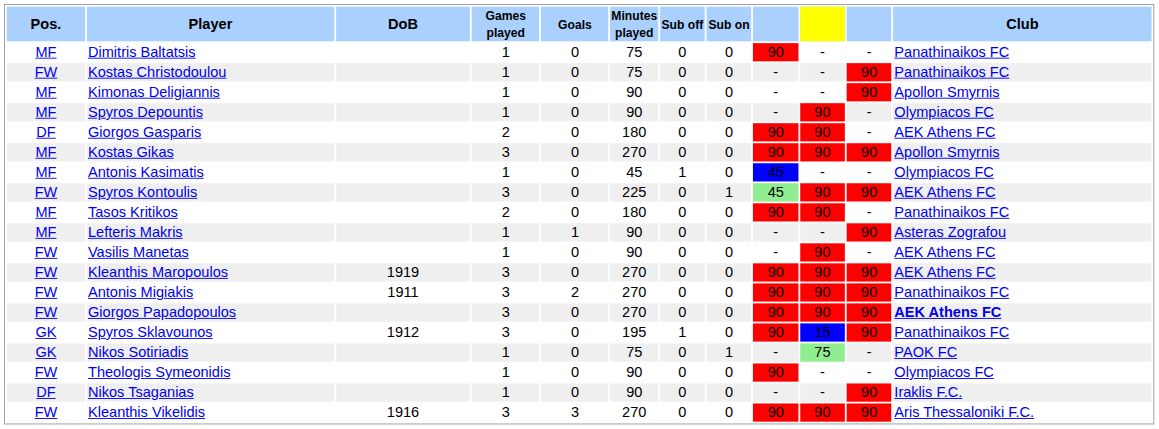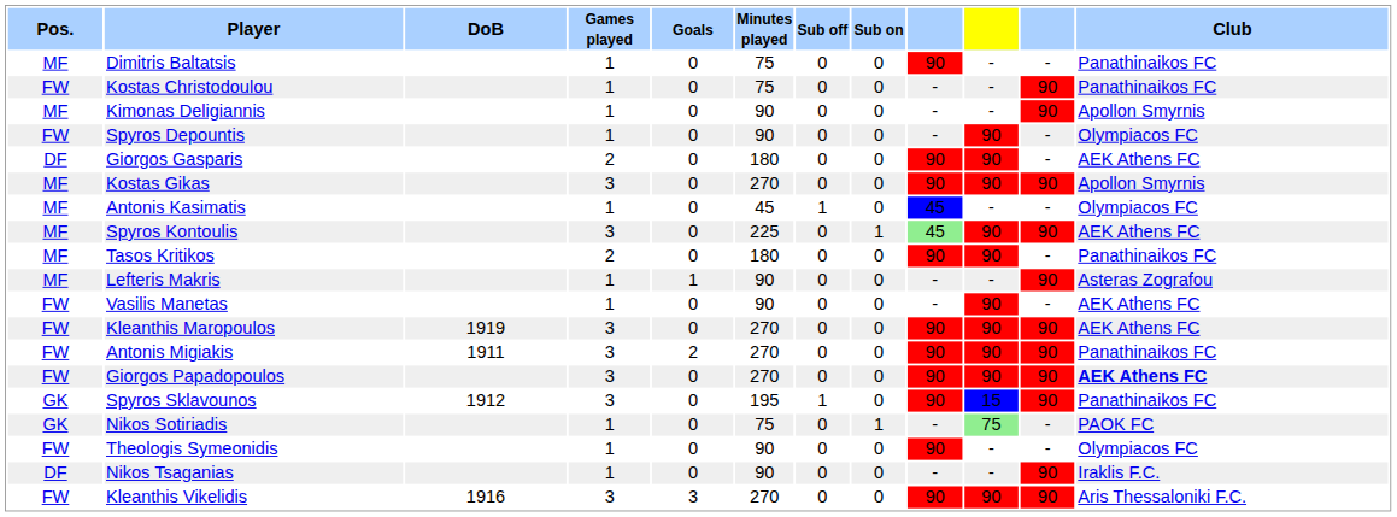 <table border="0" width="100%" style="border: 1px solid #999; background-color:white; text-align:center">
 <tr align="center" bgcolor="#AAD0FF">
 <th width=7%>Pos.</th>
 <th width=22%>Player</th>
 <th width=12%>DoB</th>
 <th width=6%><small>Games<br>played</small></th>
 <th width=6%><small>Goals</small></th>
 <th width=4%><small>Minutes<br>played</small></th>
 <th width=4%><small>Sub off</small></th>
 <th width=4%><small>Sub on</small></th>
 <th width=4%></th>
 <th width=4% bgcolor=yellow></th>
 <th width=4%></th>
 <th width=25%>Club</th>
 </tr>
 <tr>
 <td><a href='#'>MF</a></td>
 <td align="left"><a href='#'>Dimitris Baltatsis</a></td>
 <td></td>
 <td>1</td>
 <td>0</td>
 <td>75</td>
 <td>0</td>
 <td>0</td>
 <td bgcolor=red>90</td>
 <td>-</td>
 <td>-</td>
 <td align="left"> <a href='#'>Panathinaikos FC</a></td>
 </tr>
 <tr bgcolor="#EFEFEF">
 <td><a href='#'>FW</a></td>
 <td align="left"><a href='#'>Kostas Christodoulou</a></td>
 <td></td>
 <td>1</td>
 <td>0</td>
 <td>75</td>
 <td>0</td>
 <td>0</td>
 <td>-</td>
 <td>-</td>
 <td bgcolor=red>90</td>
 <td align="left"> <a href='#'>Panathinaikos FC</a></td>
 </tr>
 <tr>
 <td><a href='#'>MF</a></td>
 <td align="left"><a href='#'>Kimonas Deligiannis</a></td>
 <td></td>
 <td>1</td>
 <td>0</td>
 <td>90</td>
 <td>0</td>
 <td>0</td>
 <td>-</td>
 <td>-</td>
 <td bgcolor=red>90</td>
 <td align="left"> <a href='#'>Apollon Smyrnis</a></td>
 </tr>
 <tr bgcolor="#EFEFEF">
-<td><a href='#'>MF</a></td>
+<td><a href='#'>FW</a></td>
 <td align="left"><a href='#'>Spyros Depountis</a></td>
 <td></td>
 <td>1</td>
 <td>0</td>
 <td>90</td>
 <td>0</td>
 <td>0</td>
 <td>-</td>
 <td bgcolor=red>90</td>
 <td>-</td>
 <td align="left"> <a href='#'>Olympiacos FC</a></td>
 </tr>
 <tr>
 <td><a href='#'>DF</a></td>
 <td align="left"><a href='#'>Giorgos Gasparis</a></td>
 <td></td>
 <td>2</td>
 <td>0</td>
 <td>180</td>
 <td>0</td>
 <td>0</td>
 <td bgcolor=red>90</td>
 <td bgcolor=red>90</td>
 <td>-</td>
 <td align="left"> <a href='#'>AEK Athens FC</a></td>
 </tr>
 <tr bgcolor="#EFEFEF">
 <td><a href='#'>MF</a></td>
 <td align="left"><a href='#'>Kostas Gikas</a></td>
 <td></td>
 <td>3</td>
 <td>0</td>
 <td>270</td>
 <td>0</td>
 <td>0</td>
 <td bgcolor=red>90</td>
 <td bgcolor=red>90</td>
 <td bgcolor=red>90</td>
 <td align="left"> <a href='#'>Apollon Smyrnis</a></td>
 </tr>
 <tr>
 <td><a href='#'>MF</a></td>
 <td align="left"><a href='#'>Antonis Kasimatis</a></td>
 <td></td>
 <td>1</td>
 <td>0</td>
 <td>45</td>
 <td>1</td>
 <td>0</td>
 <td bgcolor=blue>45</td>
 <td>-</td>
 <td>-</td>
 <td align="left"> <a href='#'>Olympiacos FC</a></td>
 </tr>
 <tr bgcolor="#EFEFEF">
-<td><a href='#'>FW</a></td>
+<td><a href='#'>MF</a></td>
 <td align="left"><a href='#'>Spyros Kontoulis</a></td>
 <td></td>
 <td>3</td>
 <td>0</td>
 <td>225</td>
 <td>0</td>
 <td>1</td>
 <td bgcolor=lightgreen>45</td>
 <td bgcolor=red>90</td>
 <td bgcolor=red>90</td>
 <td align="left"> <a href='#'>AEK Athens FC</a></td>
 </tr>
 <tr>
 <td><a href='#'>MF</a></td>
 <td align="left"><a href='#'>Tasos Kritikos</a></td>
 <td></td>
 <td>2</td>
 <td>0</td>
 <td>180</td>
 <td>0</td>
 <td>0</td>
 <td bgcolor=red>90</td>
 <td bgcolor=red>90</td>
 <td>-</td>
 <td align="left"> <a href='#'>Panathinaikos FC</a></td>
 </tr>
 <tr bgcolor="#EFEFEF">
 <td><a href='#'>MF</a></td>
 <td align="left"><a href='#'>Lefteris Makris</a></td>
 <td></td>
 <td>1</td>
 <td>1</td>
 <td>90</td>
 <td>0</td>
 <td>0</td>
 <td>-</td>
 <td>-</td>
 <td bgcolor=red>90</td>
 <td align="left"> <a href='#'>Asteras Zografou</a></td>
 </tr>
 <tr>
 <td><a href='#'>FW</a></td>
 <td align="left"><a href='#'>Vasilis Manetas</a></td>
 <td></td>
 <td>1</td>
 <td>0</td>
 <td>90</td>
 <td>0</td>
 <td>0</td>
 <td>-</td>
 <td bgcolor=red>90</td>
 <td>-</td>
 <td align="left"> <a href='#'>AEK Athens FC</a></td>
 </tr>
 <tr bgcolor="#EFEFEF">
 <td><a href='#'>FW</a></td>
 <td align="left"><a href='#'>Kleanthis Maropoulos</a></td>
 <td>1919</td>
 <td>3</td>
 <td>0</td>
 <td>270</td>
 <td>0</td>
 <td>0</td>
 <td bgcolor=red>90</td>
 <td bgcolor=red>90</td>
 <td bgcolor=red>90</td>
 <td align="left"> <a href='#'>AEK Athens FC</a></td>
 </tr>
 <tr>
 <td><a href='#'>FW</a></td>
 <td align="left"><a href='#'>Antonis Migiakis</a></td>
 <td>1911</td>
 <td>3</td>
 <td>2</td>
 <td>270</td>
 <td>0</td>
 <td>0</td>
 <td bgcolor=red>90</td>
 <td bgcolor=red>90</td>
 <td bgcolor=red>90</td>
 <td align="left"> <a href='#'>Panathinaikos FC</a></td>
 </tr>
 <tr bgcolor="#EFEFEF">
 <td><a href='#'>FW</a></td>
 <td align="left"><a href='#'>Giorgos Papadopoulos</a></td>
 <td></td>
 <td>3</td>
 <td>0</td>
 <td>270</td>
 <td>0</td>
 <td>0</td>
 <td bgcolor=red>90</td>
 <td bgcolor=red>90</td>
 <td bgcolor=red>90</td>
 <td align="left"><strong> <a href='#'>AEK Athens FC</a></strong></td>
 </tr>
 <tr>
 <td><a href='#'>GK</a></td>
 <td align="left"><a href='#'>Spyros Sklavounos</a></td>
 <td>1912</td>
 <td>3</td>
 <td>0</td>
 <td>195</td>
 <td>1</td>
 <td>0</td>
 <td bgcolor=red>90</td>
 <td bgcolor=blue>15</td>
 <td bgcolor=red>90</td>
 <td align="left"> <a href='#'>Panathinaikos FC</a></td>
 </tr>
 <tr bgcolor="#EFEFEF">
 <td><a href='#'>GK</a></td>
 <td align="left"><a href='#'>Nikos Sotiriadis</a></td>
 <td></td>
 <td>1</td>
 <td>0</td>
 <td>75</td>
 <td>0</td>
 <td>1</td>
 <td>-</td>
 <td bgcolor=lightgreen>75</td>
 <td>-</td>
 <td align="left"> <a href='#'>PAOK FC</a></td>
 </tr>
 <tr>
 <td><a href='#'>FW</a></td>
 <td align="left"><a href='#'>Theologis Symeonidis</a></td>
 <td></td>
 <td>1</td>
 <td>0</td>
 <td>90</td>
 <td>0</td>
 <td>0</td>
 <td bgcolor=red>90</td>
 <td>-</td>
 <td>-</td>
 <td align="left"> <a href='#'>Olympiacos FC</a></td>
 </tr>
 <tr bgcolor="#EFEFEF">
 <td><a href='#'>DF</a></td>
 <td align="left"><a href='#'>Nikos Tsaganias</a></td>
 <td></td>
 <td>1</td>
 <td>0</td>
 <td>90</td>
 <td>0</td>
 <td>0</td>
 <td>-</td>
 <td>-</td>
 <td bgcolor=red>90</td>
 <td align="left"> <a href='#'>Iraklis F.C.</a></td>
 </tr>
 <tr>
 <td><a href='#'>FW</a></td>
 <td align="left"><a href='#'>Kleanthis Vikelidis</a></td>
 <td>1916</td>
 <td>3</td>
 <td>3</td>
 <td>270</td>
 <td>0</td>
 <td>0</td>
 <td bgcolor=red>90</td>
 <td bgcolor=red>90</td>
 <td bgcolor=red>90</td>
 <td align="left"> <a href='#'>Aris Thessaloniki F.C.</a></td>
 </tr>
 </table>
